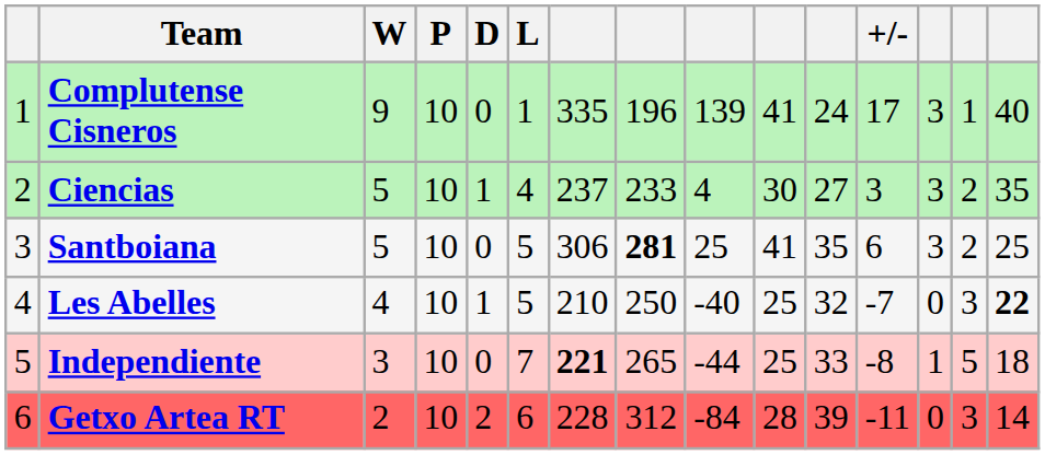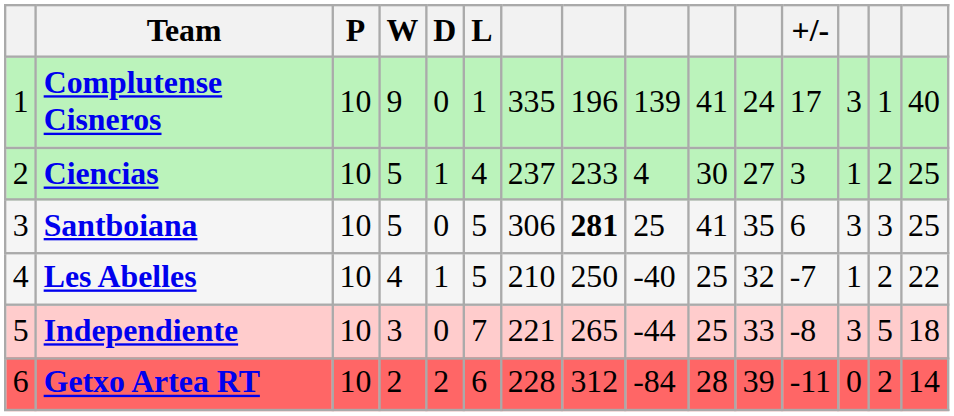 <table class="wikitable sortable col2izq" style="text-align: left; font-size: 85%">
 <tr>
 <th> </th>
 <th scope="col" style="width: 120px;">Team</th>
+<th>P</th>
 <th>W</th>
-<th>P</th>
 <th>D</th>
 <th>L</th>
 <th></th>
 <th></th>
 <th></th>
 <th></th>
 <th></th>
 <th>+/-</th>
 <th></th>
 <th></th>
 <th></th>
 </tr>
 <tr style="background:#BBF3BB;">
 <td>1</td>
 <td><a href='#'><strong>Complutense Cisneros</strong></a></td>
+<td>10</td>
 <td>9</td>
-<td>10</td>
 <td>0</td>
 <td>1</td>
 <td>335</td>
 <td>196</td>
 <td>139</td>
 <td>41</td>
 <td>24</td>
 <td>17</td>
 <td>3</td>
 <td>1</td>
 <td>40</td>
 </tr>
 <tr style="background:#BBF3BB;">
 <td>2</td>
 <td><a href='#'><strong>Ciencias</strong></a></td>
+<td>10</td>
 <td>5</td>
-<td>10</td>
 <td>1</td>
 <td>4</td>
 <td>237</td>
 <td>233</td>
 <td>4</td>
 <td>30</td>
 <td>27</td>
 <td>3</td>
-<td>3</td>
+<td>1</td>
 <td>2</td>
-<td>35</td>
+<td>25</td>
 </tr>
 <tr style="background:#F5F5F5;">
 <td>3</td>
 <td><a href='#'><strong>Santboiana</strong></a></td>
+<td>10</td>
 <td>5</td>
-<td>10</td>
 <td>0</td>
 <td>5</td>
 <td>306</td>
 <td><strong>281</strong></td>
 <td>25</td>
 <td>41</td>
 <td>35</td>
 <td>6</td>
 <td>3</td>
-<td>2</td>
+<td>3</td>
 <td>25</td>
 </tr>
 <tr style="background:#F5F5F5;">
 <td>4</td>
 <td><a href='#'><strong>Les Abelles</strong></a></td>
+<td>10</td>
 <td>4</td>
-<td>10</td>
 <td>1</td>
 <td>5</td>
 <td>210</td>
 <td>250</td>
 <td>-40</td>
 <td>25</td>
 <td>32</td>
 <td>-7</td>
-<td>0</td>
-<td>3</td>
-<td><strong>22</strong></td>
+<td>1</td>
+<td>2</td>
+<td>22</td>
 </tr>
 <tr style="background:#FFCCCC;">
 <td>5</td>
 <td><a href='#'><strong>Independiente</strong></a></td>
+<td>10</td>
 <td>3</td>
-<td>10</td>
 <td>0</td>
 <td>7</td>
-<td><strong>221</strong></td>
+<td>221</td>
 <td>265</td>
 <td>-44</td>
 <td>25</td>
 <td>33</td>
 <td>-8</td>
-<td>1</td>
+<td>3</td>
 <td>5</td>
 <td>18</td>
 </tr>
 <tr style="background:#FF6666;">
 <td>6</td>
 <td><strong><a href='#'>Getxo Artea RT</a></strong></td>
+<td>10</td>
 <td>2</td>
-<td>10</td>
 <td>2</td>
 <td>6</td>
 <td>228</td>
 <td>312</td>
 <td>-84</td>
 <td>28</td>
 <td>39</td>
 <td>-11</td>
 <td>0</td>
-<td>3</td>
+<td>2</td>
 <td>14</td>
 </tr>
 </table>
